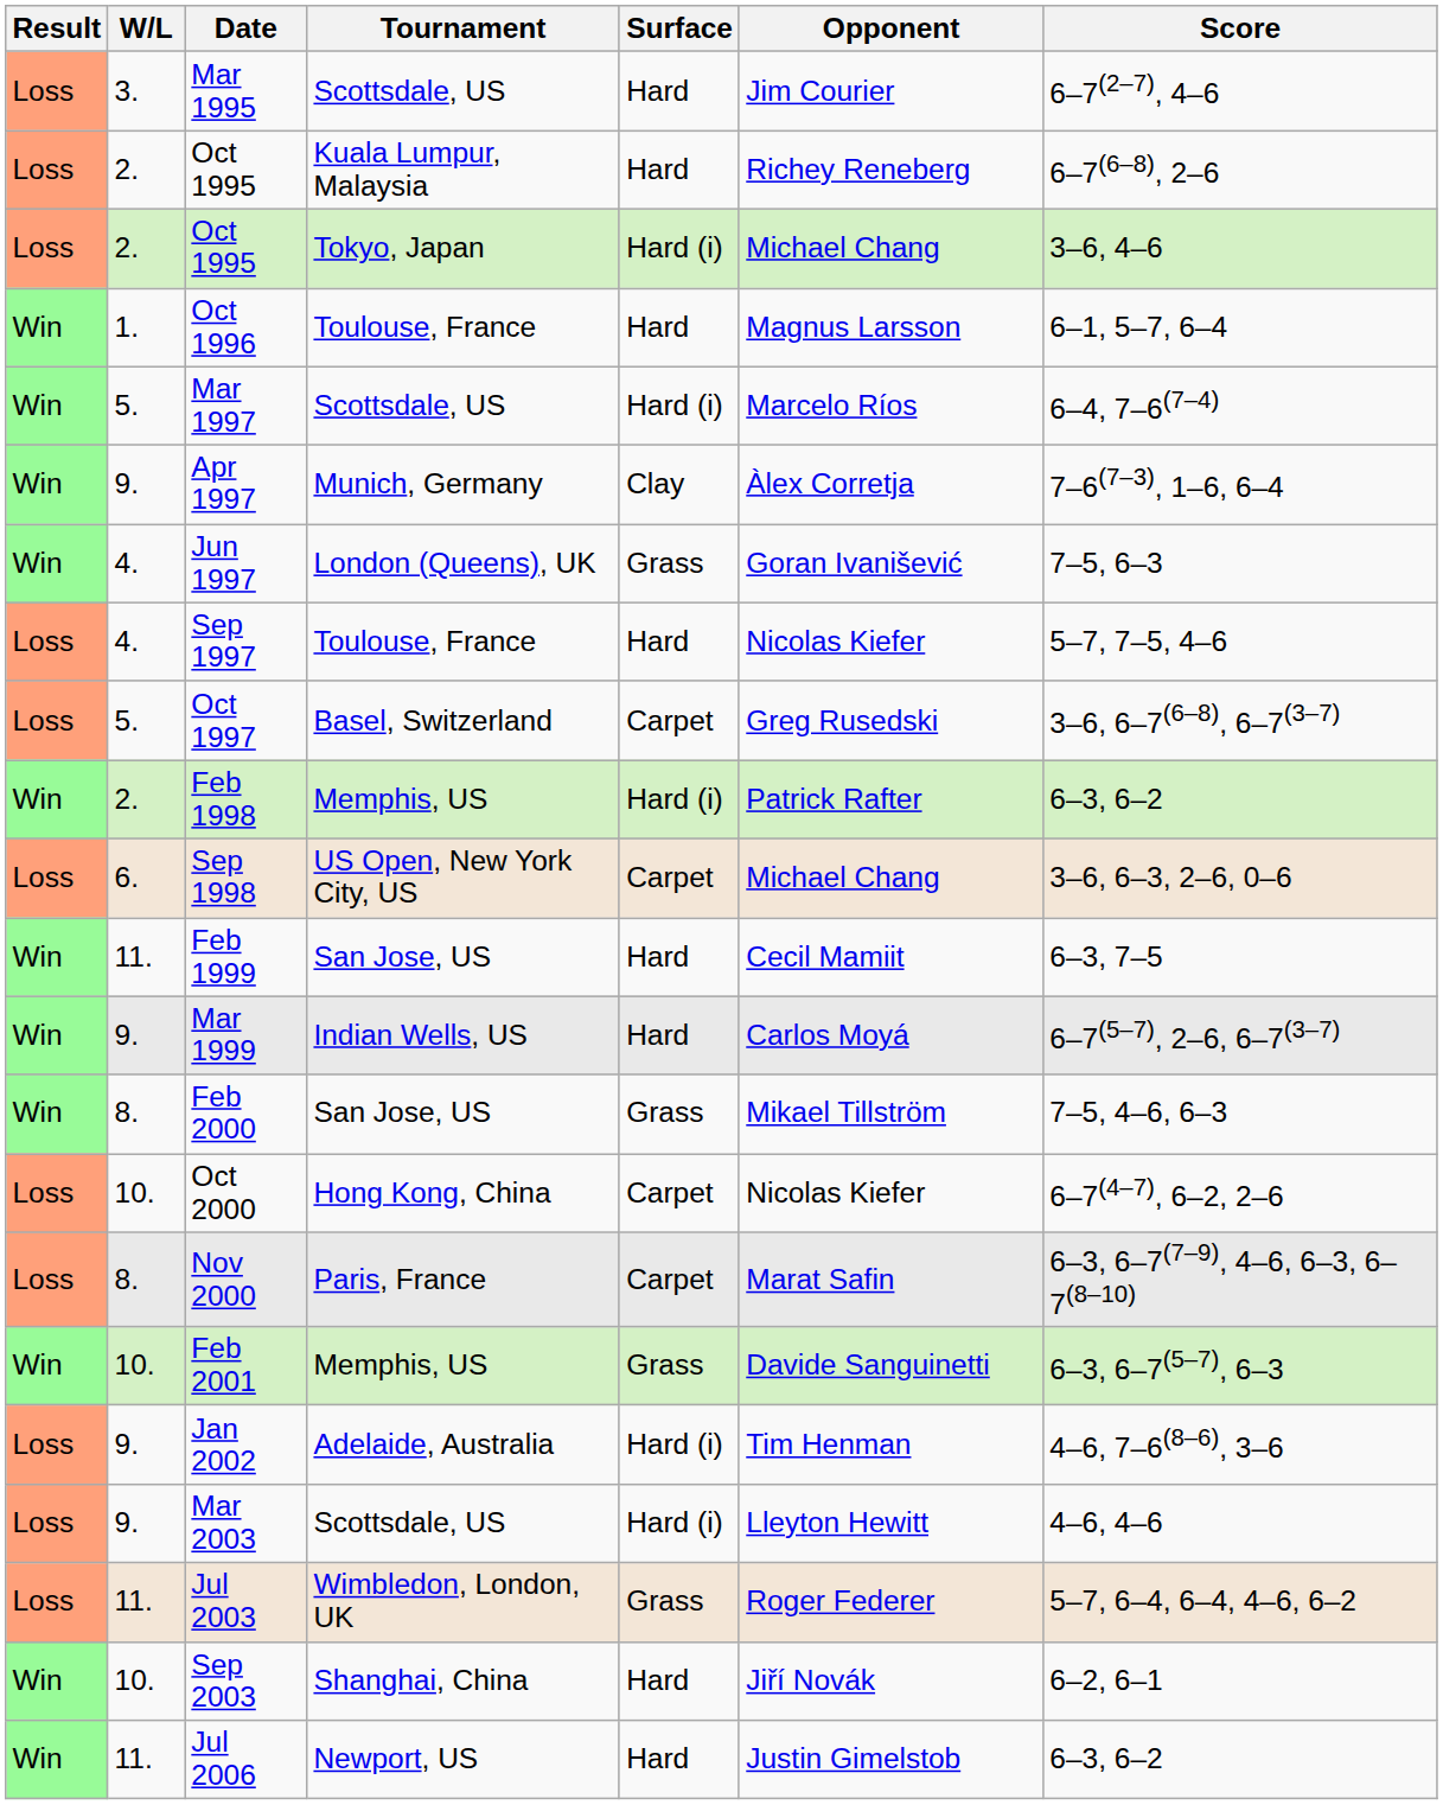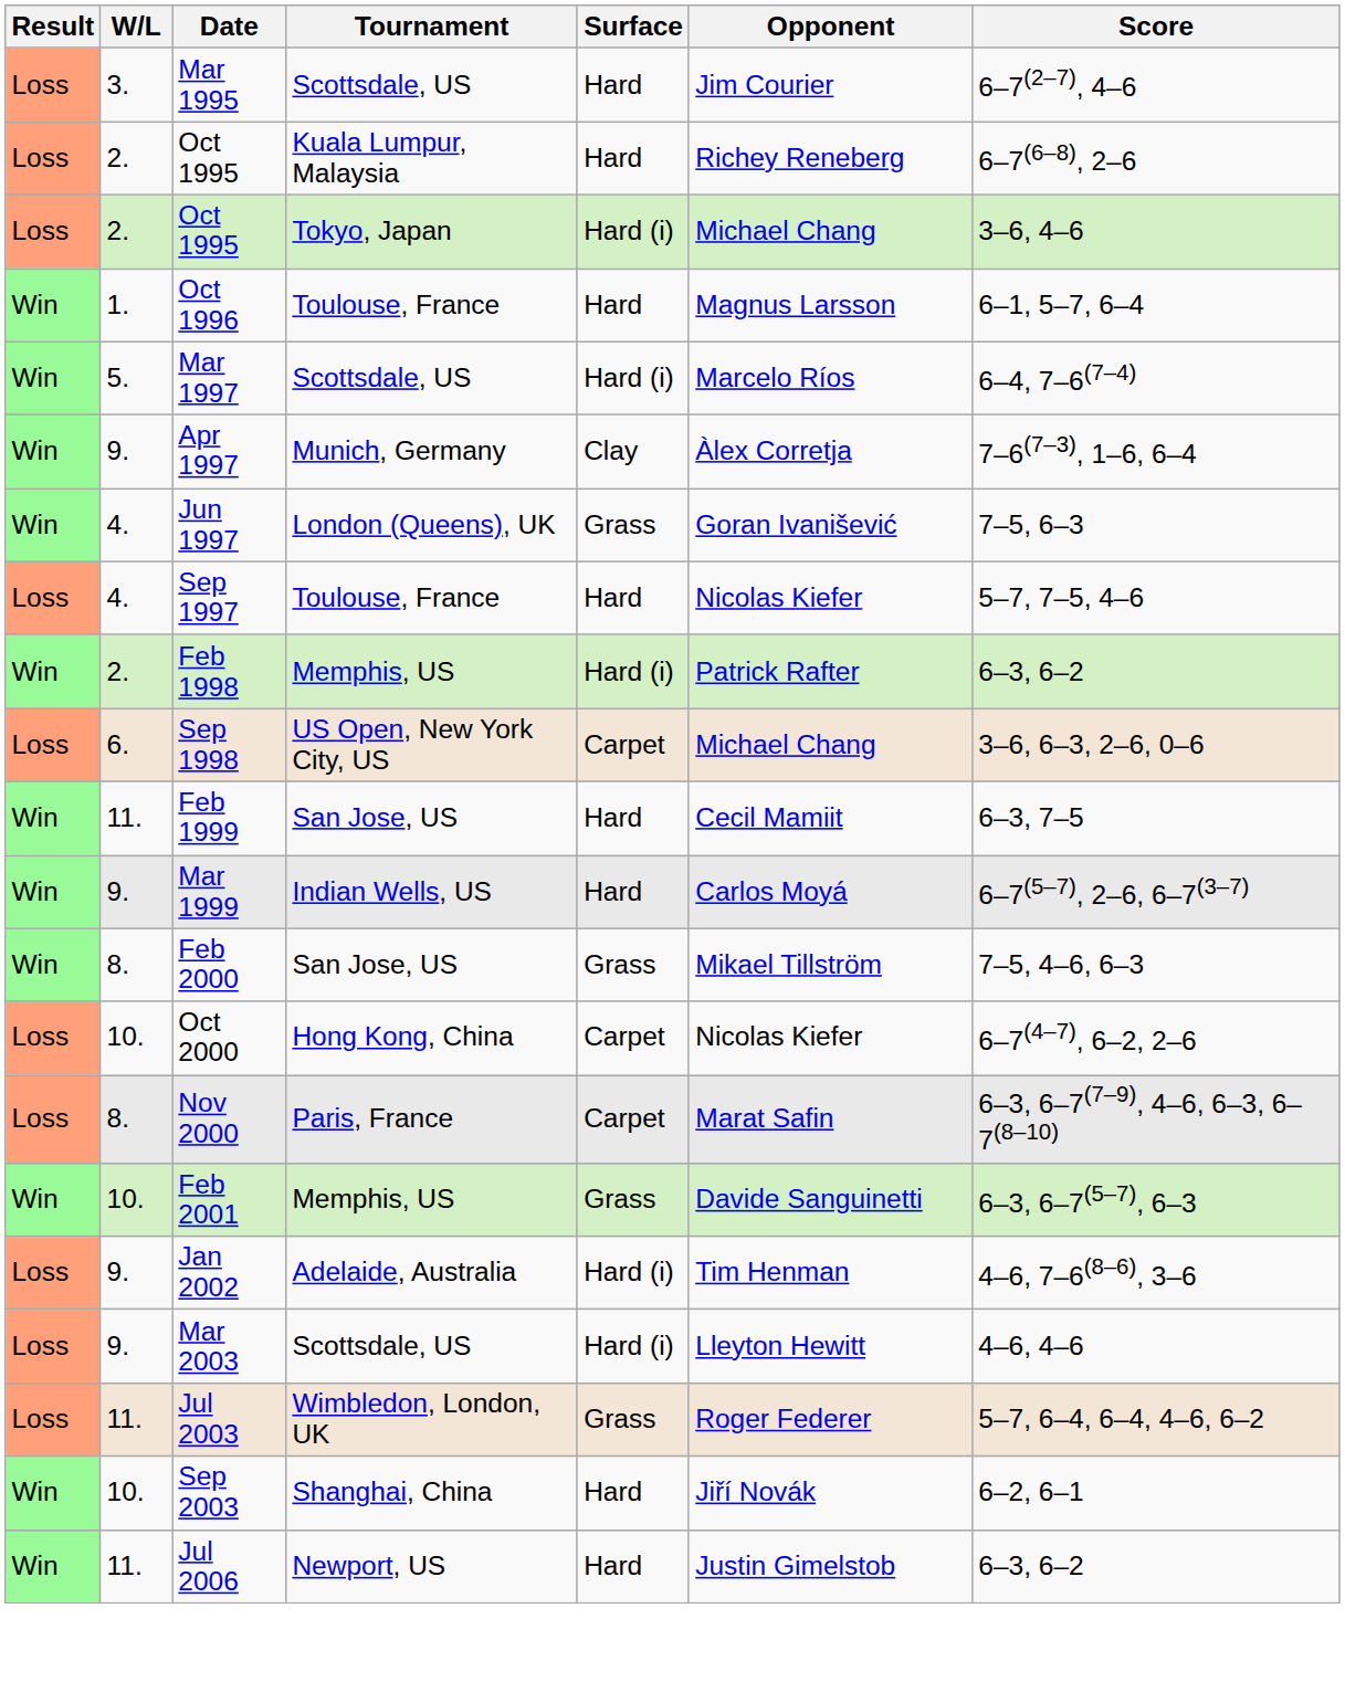 <table class="sortable wikitable">
 <tr>
 <th style="width:40px">Result</th>
 <th style="width:35px" class="unsortable">W/L</th>
 <th style="width:60px">Date</th>
 <th style="width:165px">Tournament</th>
 <th style="width:55px">Surface</th>
 <th style="width:160px">Opponent</th>
 <th style="width:210px" class="unsortable">Score</th>
 </tr>
 <tr>
 <td style="background:#ffa07a;">Loss</td>
 <td>3.</td>
 <td><a href='#'>Mar 1995</a></td>
 <td><a href='#'>Scottsdale</a>, US</td>
 <td>Hard</td>
 <td> <a href='#'>Jim Courier</a></td>
 <td>6–7<sup>(2–7)</sup>, 4–6</td>
 </tr>
 <tr>
 <td style="background:#ffa07a;">Loss</td>
 <td>2.</td>
 <td>Oct 1995</td>
 <td><a href='#'>Kuala Lumpur</a>, Malaysia</td>
 <td>Hard</td>
 <td> <a href='#'>Richey Reneberg</a></td>
 <td>6–7<sup>(6–8)</sup>, 2–6</td>
 </tr>
 <tr bgcolor="#d4f1c5">
 <td style="background:#ffa07a;">Loss</td>
 <td>2.</td>
 <td><a href='#'>Oct 1995</a></td>
 <td><a href='#'>Tokyo</a>, Japan</td>
 <td>Hard (i)</td>
 <td> <a href='#'>Michael Chang</a></td>
 <td>3–6, 4–6</td>
 </tr>
 <tr>
 <td style="background:#98fb98;">Win</td>
 <td>1.</td>
 <td><a href='#'>Oct 1996</a></td>
 <td><a href='#'>Toulouse</a>, France</td>
 <td>Hard</td>
 <td> <a href='#'>Magnus Larsson</a></td>
 <td>6–1, 5–7, 6–4</td>
 </tr>
 <tr>
 <td style="background:#98fb98;">Win</td>
 <td>5.</td>
 <td><a href='#'>Mar 1997</a></td>
 <td><a href='#'>Scottsdale</a>, US</td>
 <td>Hard (i)</td>
 <td> <a href='#'>Marcelo Ríos</a></td>
 <td>6–4, 7–6<sup>(7–4)</sup></td>
 </tr>
 <tr>
 <td style="background:#98fb98;">Win</td>
 <td>9.</td>
 <td><a href='#'>Apr 1997</a></td>
 <td><a href='#'>Munich</a>, Germany</td>
 <td>Clay</td>
 <td> <a href='#'>Àlex Corretja</a></td>
 <td>7–6<sup>(7–3)</sup>, 1–6, 6–4</td>
 </tr>
 <tr>
 <td style="background:#98fb98;">Win</td>
 <td>4.</td>
 <td><a href='#'>Jun 1997</a></td>
 <td><a href='#'>London (Queens)</a>, UK</td>
 <td>Grass</td>
 <td> <a href='#'>Goran Ivanišević</a></td>
 <td>7–5, 6–3</td>
 </tr>
 <tr>
 <td style="background:#ffa07a;">Loss</td>
 <td>4.</td>
 <td><a href='#'>Sep 1997</a></td>
 <td><a href='#'>Toulouse</a>, France</td>
 <td>Hard</td>
 <td> <a href='#'>Nicolas Kiefer</a></td>
 <td>5–7, 7–5, 4–6</td>
-</tr>
-<tr>
-<td style="background:#ffa07a;">Loss</td>
-<td>5.</td>
-<td><a href='#'>Oct 1997</a></td>
-<td><a href='#'>Basel</a>, Switzerland</td>
-<td>Carpet</td>
-<td> <a href='#'>Greg Rusedski</a></td>
-<td>3–6, 6–7<sup>(6–8)</sup>, 6–7<sup>(3–7)</sup></td>
 </tr>
 <tr bgcolor="#d4f1c5">
 <td style="background:#98fb98;">Win</td>
 <td>2.</td>
 <td><a href='#'>Feb 1998</a></td>
 <td><a href='#'>Memphis</a>, US</td>
 <td>Hard (i)</td>
 <td> <a href='#'>Patrick Rafter</a></td>
 <td>6–3, 6–2</td>
 </tr>
 <tr bgcolor="#f3e6d7">
 <td style="background:#ffa07a;">Loss</td>
 <td>6.</td>
 <td><a href='#'>Sep 1998</a></td>
 <td><a href='#'>US Open</a>, New York City, US</td>
 <td>Carpet</td>
 <td> <a href='#'>Michael Chang</a></td>
 <td>3–6, 6–3, 2–6, 0–6</td>
 </tr>
 <tr>
 <td style="background:#98fb98;">Win</td>
 <td>11.</td>
 <td><a href='#'>Feb 1999</a></td>
 <td><a href='#'>San Jose</a>, US</td>
 <td>Hard</td>
 <td> <a href='#'>Cecil Mamiit</a></td>
 <td>6–3, 7–5</td>
 </tr>
 <tr style="background:#e9e9e9;">
 <td style="background:#98fb98;">Win</td>
 <td>9.</td>
 <td><a href='#'>Mar 1999</a></td>
 <td><a href='#'>Indian Wells</a>, US</td>
 <td>Hard</td>
 <td> <a href='#'>Carlos Moyá</a></td>
 <td>6–7<sup>(5–7)</sup>, 2–6, 6–7<sup>(3–7)</sup></td>
 </tr>
 <tr>
 <td style="background:#98fb98;">Win</td>
 <td>8.</td>
 <td><a href='#'>Feb 2000</a></td>
 <td>San Jose, US</td>
 <td>Grass</td>
 <td> <a href='#'>Mikael Tillström</a></td>
 <td>7–5, 4–6, 6–3</td>
 </tr>
 <tr>
 <td style="background:#ffa07a;">Loss</td>
 <td>10.</td>
 <td>Oct 2000</td>
 <td><a href='#'>Hong Kong</a>, China</td>
 <td>Carpet</td>
 <td> Nicolas Kiefer</td>
 <td>6–7<sup>(4–7)</sup>, 6–2, 2–6</td>
 </tr>
 <tr style="background:#e9e9e9;">
 <td style="background:#ffa07a;">Loss</td>
 <td>8.</td>
 <td><a href='#'>Nov 2000</a></td>
 <td><a href='#'>Paris</a>, France</td>
 <td>Carpet</td>
 <td> <a href='#'>Marat Safin</a></td>
 <td>6–3, 6–7<sup>(7–9)</sup>, 4–6, 6–3, 6–7<sup>(8–10)</sup></td>
 </tr>
 <tr bgcolor="#d4f1c5">
 <td style="background:#98fb98;">Win</td>
 <td>10.</td>
 <td><a href='#'>Feb 2001</a></td>
 <td>Memphis, US</td>
 <td>Grass</td>
 <td> <a href='#'>Davide Sanguinetti</a></td>
 <td>6–3, 6–7<sup>(5–7)</sup>, 6–3</td>
 </tr>
 <tr>
 <td style="background:#ffa07a;">Loss</td>
 <td>9.</td>
 <td><a href='#'>Jan 2002</a></td>
 <td><a href='#'>Adelaide</a>, Australia</td>
 <td>Hard (i)</td>
 <td> <a href='#'>Tim Henman</a></td>
 <td>4–6, 7–6<sup>(8–6)</sup>, 3–6</td>
 </tr>
 <tr>
 <td style="background:#ffa07a;">Loss</td>
 <td>9.</td>
 <td><a href='#'>Mar 2003</a></td>
 <td>Scottsdale, US</td>
 <td>Hard (i)</td>
 <td> <a href='#'>Lleyton Hewitt</a></td>
 <td>4–6, 4–6</td>
 </tr>
 <tr bgcolor="#f3e6d7">
 <td style="background:#ffa07a;">Loss</td>
 <td>11.</td>
 <td><a href='#'>Jul 2003</a></td>
 <td><a href='#'>Wimbledon</a>, London, UK</td>
 <td>Grass</td>
 <td> <a href='#'>Roger Federer</a></td>
 <td>5–7, 6–4, 6–4, 4–6, 6–2</td>
 </tr>
 <tr>
 <td style="background:#98fb98;">Win</td>
 <td>10.</td>
 <td><a href='#'>Sep 2003</a></td>
 <td><a href='#'>Shanghai</a>, China</td>
 <td>Hard</td>
 <td> <a href='#'>Jiří Novák</a></td>
 <td>6–2, 6–1</td>
 </tr>
 <tr>
 <td style="background:#98fb98;">Win</td>
 <td>11.</td>
 <td><a href='#'>Jul 2006</a></td>
 <td><a href='#'>Newport</a>, US</td>
 <td>Hard</td>
 <td> <a href='#'>Justin Gimelstob</a></td>
 <td>6–3, 6–2</td>
 </tr>
 </table>
